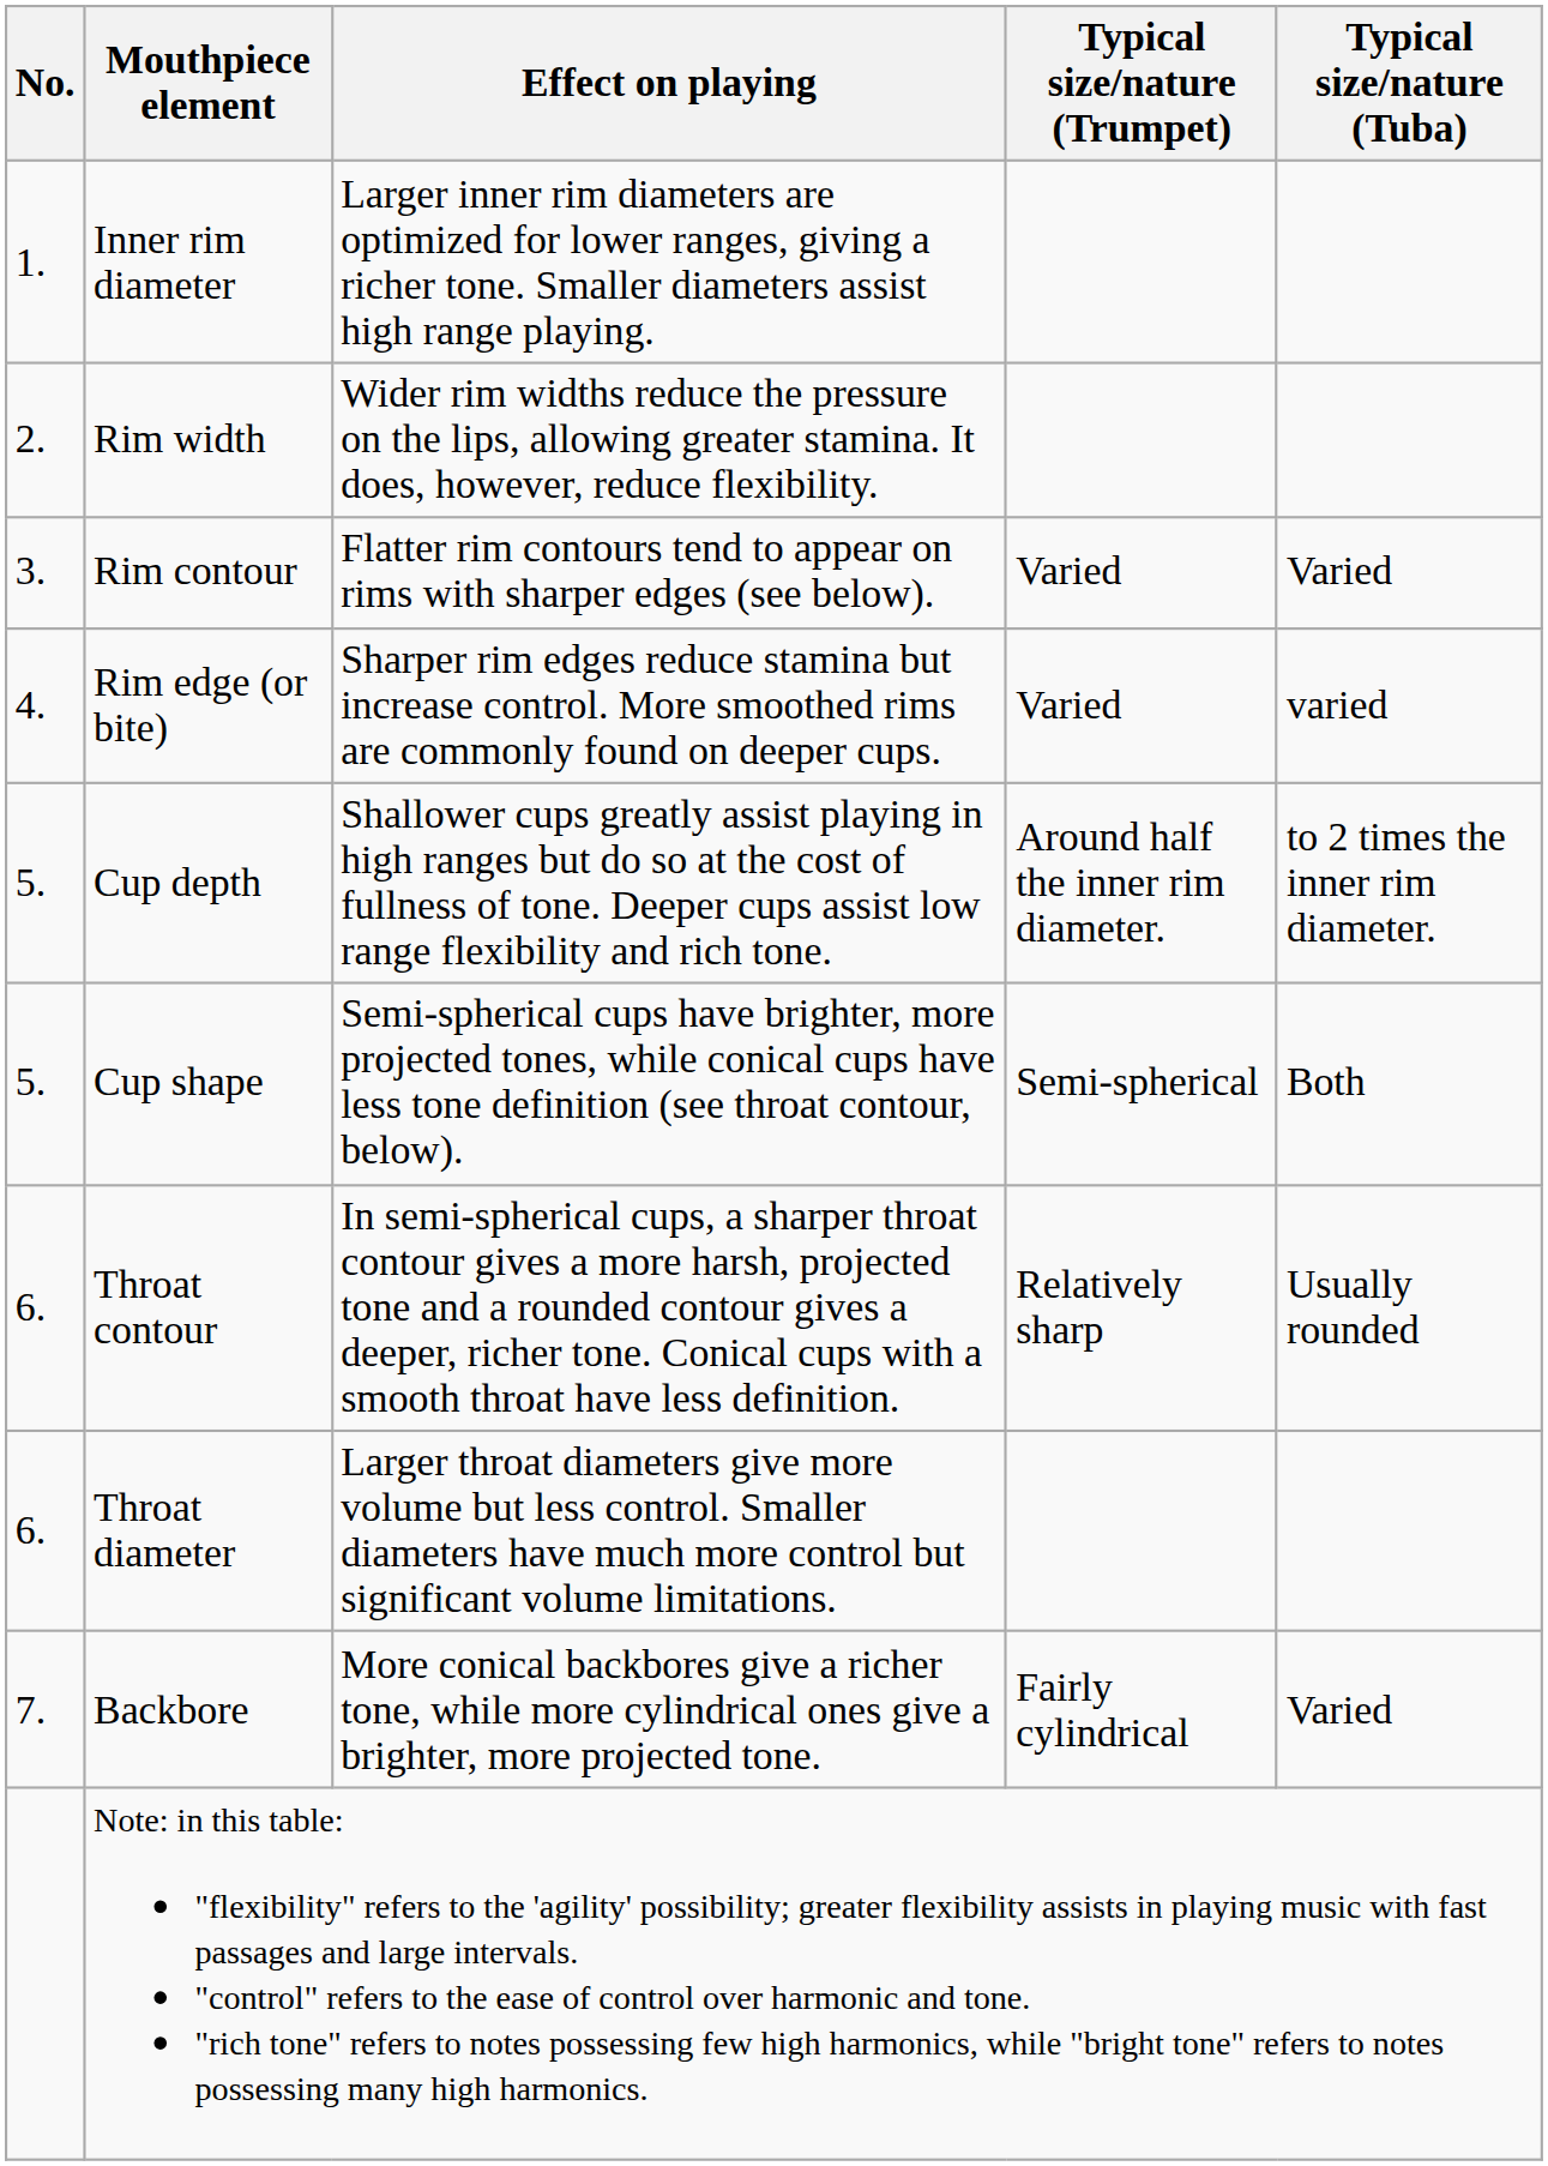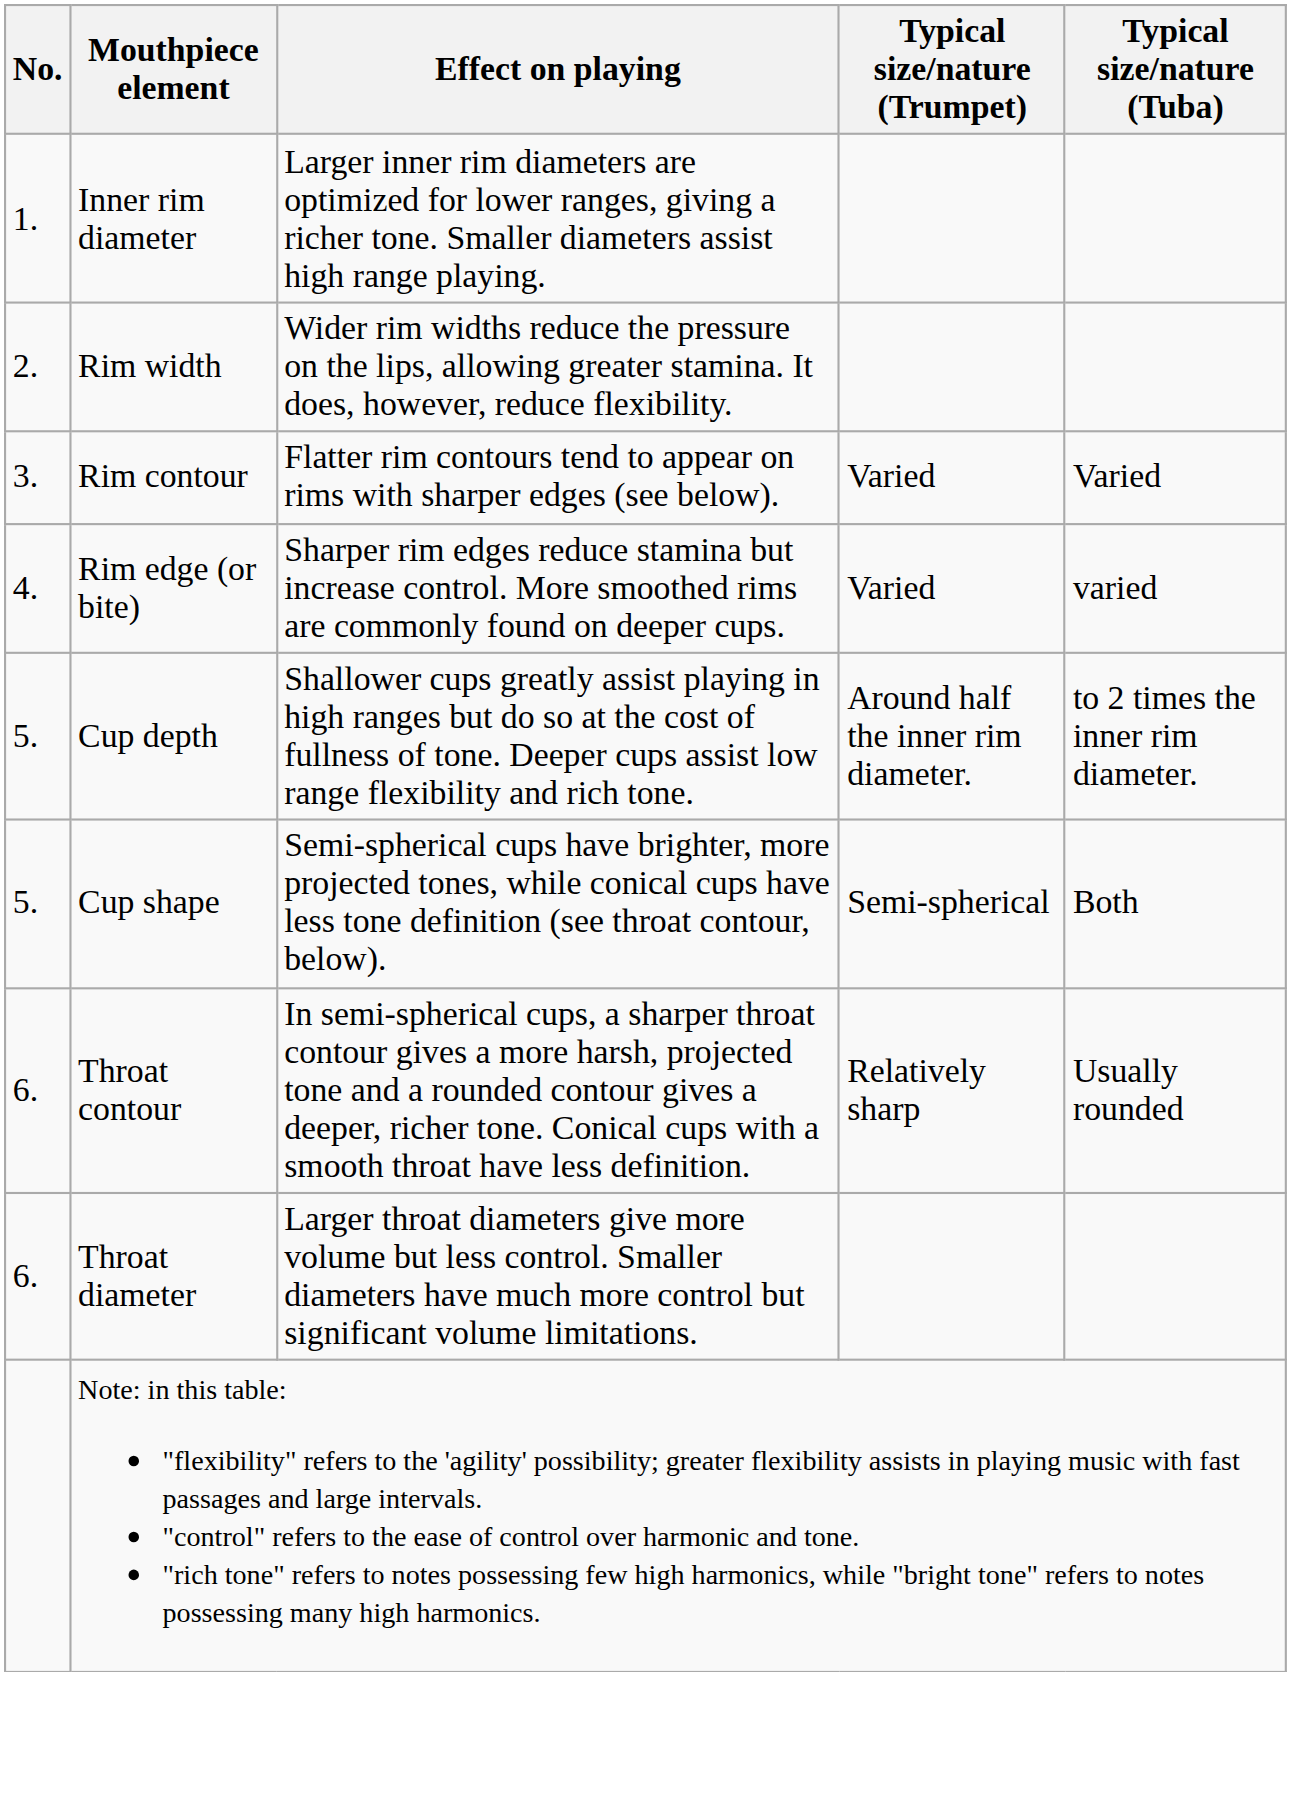 <table class="wikitable">
 <tr>
 <th>No.</th>
 <th>Mouthpiece element</th>
 <th>Effect on playing</th>
 <th>Typical size/nature<br>(Trumpet)</th>
 <th>Typical size/nature<br>(Tuba)</th>
 </tr>
 <tr>
 <td>1.</td>
 <td>Inner rim diameter</td>
 <td>Larger inner rim diameters are optimized for lower ranges, giving a richer tone. Smaller diameters assist high range playing.</td>
 <td></td>
 <td></td>
 </tr>
 <tr>
 <td>2.</td>
 <td>Rim width</td>
 <td>Wider rim widths reduce the pressure on the lips, allowing greater stamina. It does, however, reduce flexibility.</td>
 <td></td>
 <td></td>
 </tr>
 <tr>
 <td>3.</td>
 <td>Rim contour</td>
 <td>Flatter rim contours tend to appear on rims with sharper edges (see below).</td>
 <td>Varied</td>
 <td>Varied</td>
 </tr>
 <tr>
 <td>4.</td>
 <td>Rim edge (or bite)</td>
 <td>Sharper rim edges reduce stamina but increase control. More smoothed rims are commonly found on deeper cups.</td>
 <td>Varied</td>
 <td>varied</td>
 </tr>
 <tr>
 <td>5.</td>
 <td>Cup depth</td>
 <td>Shallower cups greatly assist playing in high ranges but do so at the cost of fullness of tone. Deeper cups assist low range flexibility and rich tone.</td>
 <td>Around half the inner rim diameter.</td>
 <td> to 2 times the inner rim diameter.</td>
 </tr>
 <tr>
 <td>5.</td>
 <td>Cup shape</td>
 <td>Semi-spherical cups have brighter, more projected tones, while conical cups have less tone definition (see throat contour, below).</td>
 <td>Semi-spherical</td>
 <td>Both</td>
 </tr>
 <tr>
 <td>6.</td>
 <td>Throat contour</td>
 <td>In semi-spherical cups, a sharper throat contour gives a more harsh, projected tone and a rounded contour gives a deeper, richer tone. Conical cups with a smooth throat have less definition.</td>
 <td>Relatively sharp</td>
 <td>Usually rounded</td>
 </tr>
 <tr>
 <td>6.</td>
 <td>Throat diameter</td>
 <td>Larger throat diameters give more volume but less control. Smaller diameters have much more control but significant volume limitations.</td>
 <td></td>
 <td></td>
 </tr>
 <tr>
-<td>7.</td>
-<td>Backbore</td>
-<td>More conical backbores give a richer tone, while more cylindrical ones give a brighter, more projected tone.</td>
-<td>Fairly cylindrical</td>
-<td>Varied</td>
-</tr>
-<tr>
 <td></td>
 <td colspan=4><small>Note: in this table:</small><br><ul><li><small>"flexibility" refers to the 'agility' possibility; greater flexibility assists in playing music with fast passages and large intervals.</small></li><li><small>"control" refers to the ease of control over harmonic and tone.</small></li><li><small>"rich tone" refers to notes possessing few high harmonics, while "bright tone" refers to notes possessing many high harmonics.</small></li></ul></td>
 </tr>
 </table>
